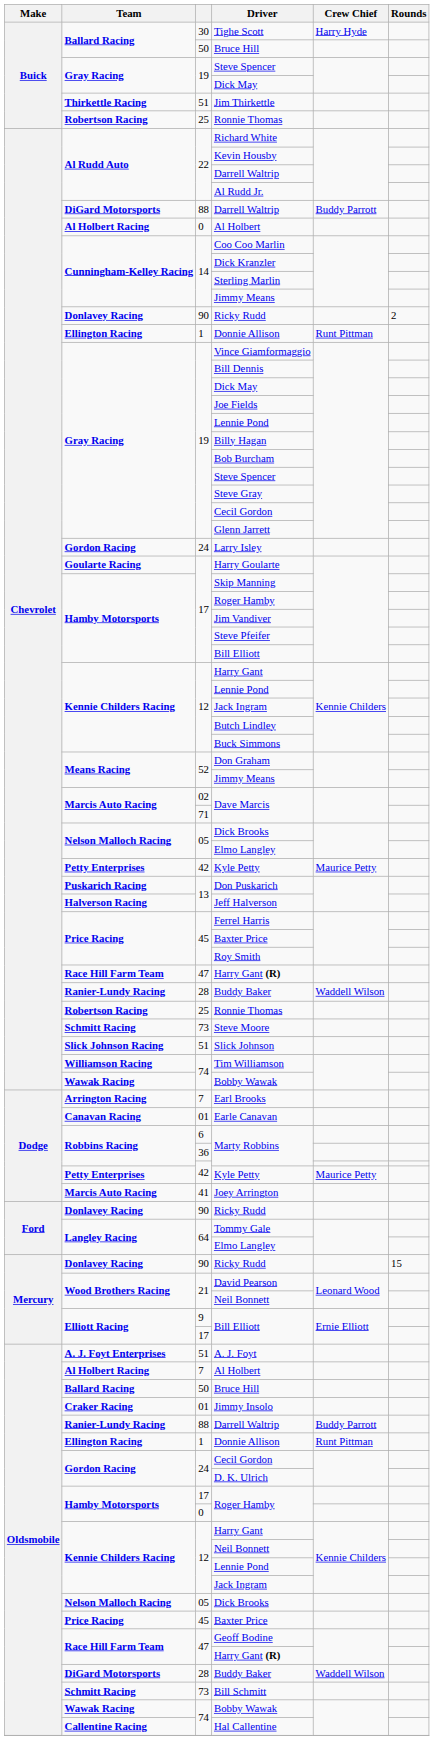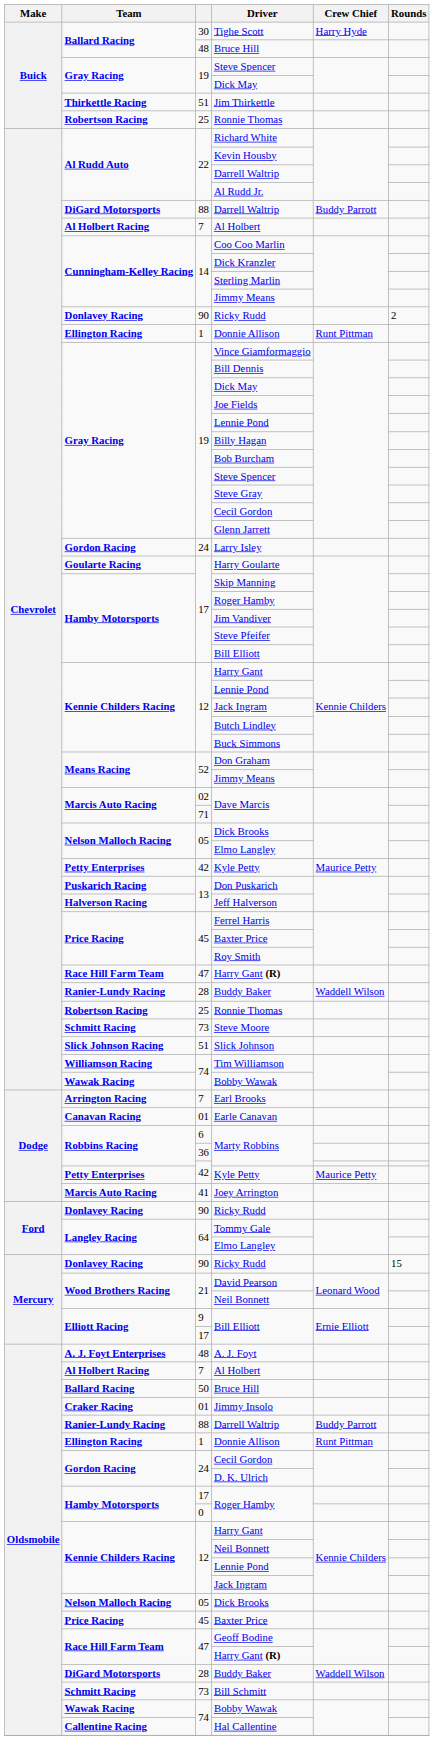 <table class="wikitable" style="font-size: 95%;">
 <tr>
 <th>Make</th>
 <th>Team</th>
 <th></th>
 <th>Driver</th>
 <th>Crew Chief</th>
 <th>Rounds</th>
 </tr>
 <tr>
 <th rowspan=6><a href='#'>Buick</a></th>
 <td rowspan=2><strong><a href='#'>Ballard Racing</a></strong></td>
 <td>30</td>
 <td><a href='#'>Tighe Scott</a></td>
 <td><a href='#'>Harry Hyde</a></td>
 <td></td>
 </tr>
 <tr>
-<td>50</td>
+<td>48</td>
 <td><a href='#'>Bruce Hill</a></td>
 <td></td>
 <td></td>
 </tr>
 <tr>
 <td rowspan=2><strong><a href='#'>Gray Racing</a></strong></td>
 <td rowspan=2>19</td>
 <td><a href='#'>Steve Spencer</a></td>
 <td rowspan=2></td>
 <td></td>
 </tr>
 <tr>
 <td><a href='#'>Dick May</a></td>
 <td></td>
 </tr>
 <tr>
 <td><strong><a href='#'>Thirkettle Racing</a></strong></td>
 <td>51</td>
 <td><a href='#'>Jim Thirkettle</a></td>
 <td></td>
 <td></td>
 </tr>
 <tr>
 <td><strong><a href='#'>Robertson Racing</a></strong></td>
 <td>25</td>
 <td><a href='#'>Ronnie Thomas</a></td>
 <td></td>
 <td></td>
 </tr>
 <tr>
 <th rowspan=54><a href='#'>Chevrolet</a></th>
 <td rowspan=4><strong><a href='#'>Al Rudd Auto</a></strong></td>
 <td rowspan=4>22</td>
 <td><a href='#'>Richard White</a></td>
 <td rowspan=4></td>
 <td></td>
 </tr>
 <tr>
 <td><a href='#'>Kevin Housby</a></td>
 <td></td>
 </tr>
 <tr>
 <td><a href='#'>Darrell Waltrip</a></td>
 <td></td>
 </tr>
 <tr>
 <td><a href='#'>Al Rudd Jr.</a></td>
 <td></td>
 </tr>
 <tr>
 <td><strong><a href='#'>DiGard Motorsports</a></strong></td>
 <td>88</td>
 <td><a href='#'>Darrell Waltrip</a></td>
 <td><a href='#'>Buddy Parrott</a></td>
 <td></td>
 </tr>
 <tr>
 <td><strong><a href='#'>Al Holbert Racing</a></strong></td>
-<td>0</td>
+<td>7</td>
 <td><a href='#'>Al Holbert</a></td>
 <td></td>
 <td></td>
 </tr>
 <tr>
 <td rowspan=4><strong><a href='#'>Cunningham-Kelley Racing</a></strong></td>
 <td rowspan=4>14</td>
 <td><a href='#'>Coo Coo Marlin</a></td>
 <td rowspan=4></td>
 <td></td>
 </tr>
 <tr>
 <td><a href='#'>Dick Kranzler</a></td>
 <td></td>
 </tr>
 <tr>
 <td><a href='#'>Sterling Marlin</a></td>
 <td></td>
 </tr>
 <tr>
 <td><a href='#'>Jimmy Means</a></td>
 <td></td>
 </tr>
 <tr>
 <td><strong><a href='#'>Donlavey Racing</a></strong></td>
 <td>90</td>
 <td><a href='#'>Ricky Rudd</a></td>
 <td></td>
 <td>2</td>
 </tr>
 <tr>
 <td><strong><a href='#'>Ellington Racing</a></strong></td>
 <td>1</td>
 <td><a href='#'>Donnie Allison</a></td>
 <td><a href='#'>Runt Pittman</a></td>
 <td></td>
 </tr>
 <tr>
 <td rowspan=11><strong><a href='#'>Gray Racing</a></strong></td>
 <td rowspan=11>19</td>
 <td><a href='#'>Vince Giamformaggio</a></td>
 <td rowspan=11></td>
 <td></td>
 </tr>
 <tr>
 <td><a href='#'>Bill Dennis</a></td>
 <td></td>
 </tr>
 <tr>
 <td><a href='#'>Dick May</a></td>
 <td></td>
 </tr>
 <tr>
 <td><a href='#'>Joe Fields</a></td>
 <td></td>
 </tr>
 <tr>
 <td><a href='#'>Lennie Pond</a></td>
 <td></td>
 </tr>
 <tr>
 <td><a href='#'>Billy Hagan</a></td>
 <td></td>
 </tr>
 <tr>
 <td><a href='#'>Bob Burcham</a></td>
 <td></td>
 </tr>
 <tr>
 <td><a href='#'>Steve Spencer</a></td>
 <td></td>
 </tr>
 <tr>
 <td><a href='#'>Steve Gray</a></td>
 <td></td>
 </tr>
 <tr>
 <td><a href='#'>Cecil Gordon</a></td>
 <td></td>
 </tr>
 <tr>
 <td><a href='#'>Glenn Jarrett</a></td>
 <td></td>
 </tr>
 <tr>
 <td><strong><a href='#'>Gordon Racing</a></strong></td>
 <td>24</td>
 <td><a href='#'>Larry Isley</a></td>
 <td></td>
 <td></td>
 </tr>
 <tr>
 <td><strong><a href='#'>Goularte Racing</a></strong></td>
 <td rowspan=6>17</td>
 <td><a href='#'>Harry Goularte</a></td>
 <td rowspan=6></td>
 <td></td>
 </tr>
 <tr>
 <td rowspan=5><strong><a href='#'>Hamby Motorsports</a></strong></td>
 <td><a href='#'>Skip Manning</a></td>
 <td></td>
 </tr>
 <tr>
 <td><a href='#'>Roger Hamby</a></td>
 <td></td>
 </tr>
 <tr>
 <td><a href='#'>Jim Vandiver</a></td>
 <td></td>
 </tr>
 <tr>
 <td><a href='#'>Steve Pfeifer</a></td>
 <td></td>
 </tr>
 <tr>
 <td><a href='#'>Bill Elliott</a></td>
 <td></td>
 </tr>
 <tr>
 <td rowspan=5><strong><a href='#'>Kennie Childers Racing</a></strong></td>
 <td rowspan=5>12</td>
 <td><a href='#'>Harry Gant</a></td>
 <td rowspan=5><a href='#'>Kennie Childers</a></td>
 <td></td>
 </tr>
 <tr>
 <td><a href='#'>Lennie Pond</a></td>
 <td></td>
 </tr>
 <tr>
 <td><a href='#'>Jack Ingram</a></td>
 <td></td>
 </tr>
 <tr>
 <td><a href='#'>Butch Lindley</a></td>
 <td></td>
 </tr>
 <tr>
 <td><a href='#'>Buck Simmons</a></td>
 <td></td>
 </tr>
 <tr>
 <td rowspan=2><strong><a href='#'>Means Racing</a></strong></td>
 <td rowspan=2>52</td>
 <td><a href='#'>Don Graham</a></td>
 <td rowspan=2></td>
 <td></td>
 </tr>
 <tr>
 <td><a href='#'>Jimmy Means</a></td>
 <td></td>
 </tr>
 <tr>
 <td rowspan=2><strong><a href='#'>Marcis Auto Racing</a></strong></td>
 <td>02</td>
 <td rowspan=2><a href='#'>Dave Marcis</a></td>
 <td rowspan=2></td>
 <td></td>
 </tr>
 <tr>
 <td>71</td>
 <td></td>
 </tr>
 <tr>
 <td rowspan=2><strong><a href='#'>Nelson Malloch Racing</a></strong></td>
 <td rowspan=2>05</td>
 <td><a href='#'>Dick Brooks</a></td>
 <td rowspan=2></td>
 <td></td>
 </tr>
 <tr>
 <td><a href='#'>Elmo Langley</a></td>
 <td></td>
 </tr>
 <tr>
 <td><strong><a href='#'>Petty Enterprises</a></strong></td>
 <td>42</td>
 <td><a href='#'>Kyle Petty</a></td>
 <td><a href='#'>Maurice Petty</a></td>
 <td></td>
 </tr>
 <tr>
 <td><strong><a href='#'>Puskarich Racing</a></strong></td>
 <td rowspan=2>13</td>
 <td><a href='#'>Don Puskarich</a></td>
 <td rowspan=2></td>
 <td></td>
 </tr>
 <tr>
 <td><strong><a href='#'>Halverson Racing</a></strong></td>
 <td><a href='#'>Jeff Halverson</a></td>
 <td></td>
 </tr>
 <tr>
 <td rowspan=3><strong><a href='#'>Price Racing</a></strong></td>
 <td rowspan=3>45</td>
 <td><a href='#'>Ferrel Harris</a></td>
 <td rowspan=3></td>
 <td></td>
 </tr>
 <tr>
 <td><a href='#'>Baxter Price</a></td>
 <td></td>
 </tr>
 <tr>
 <td><a href='#'>Roy Smith</a></td>
 <td></td>
 </tr>
 <tr>
 <td><strong><a href='#'>Race Hill Farm Team</a></strong></td>
 <td>47</td>
 <td><a href='#'>Harry Gant</a> <strong>(R)</strong></td>
 <td></td>
 <td></td>
 </tr>
 <tr>
 <td><strong><a href='#'>Ranier-Lundy Racing</a></strong></td>
 <td>28</td>
 <td><a href='#'>Buddy Baker</a></td>
 <td><a href='#'>Waddell Wilson</a></td>
 <td></td>
 </tr>
 <tr>
 <td><strong><a href='#'>Robertson Racing</a></strong></td>
 <td>25</td>
 <td><a href='#'>Ronnie Thomas</a></td>
 <td></td>
 <td></td>
 </tr>
 <tr>
 <td><strong><a href='#'>Schmitt Racing</a></strong></td>
 <td>73</td>
 <td><a href='#'>Steve Moore</a></td>
 <td></td>
 <td></td>
 </tr>
 <tr>
 <td><strong><a href='#'>Slick Johnson Racing</a></strong></td>
 <td>51</td>
 <td><a href='#'>Slick Johnson</a></td>
 <td></td>
 <td></td>
 </tr>
 <tr>
 <td><strong><a href='#'>Williamson Racing</a></strong></td>
 <td rowspan=2>74</td>
 <td><a href='#'>Tim Williamson</a></td>
 <td rowspan=2></td>
 <td></td>
 </tr>
 <tr>
 <td><strong><a href='#'>Wawak Racing</a></strong></td>
 <td><a href='#'>Bobby Wawak</a></td>
 <td></td>
 </tr>
 <tr>
 <th rowspan=7><a href='#'>Dodge</a></th>
 <td><strong><a href='#'>Arrington Racing</a></strong></td>
 <td>7</td>
 <td><a href='#'>Earl Brooks</a></td>
 <td></td>
 <td></td>
 </tr>
 <tr>
 <td><strong><a href='#'>Canavan Racing</a></strong></td>
 <td>01</td>
 <td><a href='#'>Earle Canavan</a></td>
 <td></td>
 <td></td>
 </tr>
 <tr>
 <td rowspan=3><strong><a href='#'>Robbins Racing</a></strong></td>
 <td>6</td>
 <td rowspan=3><a href='#'>Marty Robbins</a></td>
 <td></td>
 <td></td>
 </tr>
 <tr>
 <td>36</td>
 <td></td>
 <td></td>
 </tr>
 <tr>
 <td rowspan=2>42</td>
 <td></td>
 <td></td>
 </tr>
 <tr>
 <td><strong><a href='#'>Petty Enterprises</a></strong></td>
 <td><a href='#'>Kyle Petty</a></td>
 <td><a href='#'>Maurice Petty</a></td>
 <td></td>
 </tr>
 <tr>
 <td><strong><a href='#'>Marcis Auto Racing</a></strong></td>
 <td>41</td>
 <td><a href='#'>Joey Arrington</a></td>
 <td></td>
 <td></td>
 </tr>
 <tr>
 <th rowspan=3><a href='#'>Ford</a></th>
 <td><strong><a href='#'>Donlavey Racing</a></strong></td>
 <td>90</td>
 <td><a href='#'>Ricky Rudd</a></td>
 <td></td>
 <td></td>
 </tr>
 <tr>
 <td rowspan=2><strong><a href='#'>Langley Racing</a></strong></td>
 <td rowspan=2>64</td>
 <td><a href='#'>Tommy Gale</a></td>
 <td rowspan=2></td>
 <td></td>
 </tr>
 <tr>
 <td><a href='#'>Elmo Langley</a></td>
 <td></td>
 </tr>
 <tr>
 <th rowspan=5><a href='#'>Mercury</a></th>
 <td><strong><a href='#'>Donlavey Racing</a></strong></td>
 <td>90</td>
 <td><a href='#'>Ricky Rudd</a></td>
 <td></td>
 <td>15</td>
 </tr>
 <tr>
 <td rowspan=2><strong><a href='#'>Wood Brothers Racing</a></strong></td>
 <td rowspan=2>21</td>
 <td><a href='#'>David Pearson</a></td>
 <td rowspan=2><a href='#'>Leonard Wood</a></td>
 <td></td>
 </tr>
 <tr>
 <td><a href='#'>Neil Bonnett</a></td>
 <td></td>
 </tr>
 <tr>
 <td rowspan=2><strong><a href='#'>Elliott Racing</a></strong></td>
 <td>9</td>
 <td rowspan=2><a href='#'>Bill Elliott</a></td>
 <td rowspan=2><a href='#'>Ernie Elliott</a></td>
 <td></td>
 </tr>
 <tr>
 <td>17</td>
 <td></td>
 </tr>
 <tr>
 <th rowspan=22><a href='#'>Oldsmobile</a></th>
 <td><strong><a href='#'>A. J. Foyt Enterprises</a></strong></td>
-<td>51</td>
+<td>48</td>
 <td><a href='#'>A. J. Foyt</a></td>
 <td></td>
 <td></td>
 </tr>
 <tr>
 <td><strong><a href='#'>Al Holbert Racing</a></strong></td>
 <td>7</td>
 <td><a href='#'>Al Holbert</a></td>
 <td></td>
 <td></td>
 </tr>
 <tr>
 <td><strong><a href='#'>Ballard Racing</a></strong></td>
 <td>50</td>
 <td><a href='#'>Bruce Hill</a></td>
 <td></td>
 <td></td>
 </tr>
 <tr>
 <td><strong><a href='#'>Craker Racing</a></strong></td>
 <td>01</td>
 <td><a href='#'>Jimmy Insolo</a></td>
 <td></td>
 <td></td>
 </tr>
 <tr>
 <td><strong><a href='#'>Ranier-Lundy Racing</a></strong></td>
 <td>88</td>
 <td><a href='#'>Darrell Waltrip</a></td>
 <td><a href='#'>Buddy Parrott</a></td>
 <td></td>
 </tr>
 <tr>
 <td><strong><a href='#'>Ellington Racing</a></strong></td>
 <td>1</td>
 <td><a href='#'>Donnie Allison</a></td>
 <td><a href='#'>Runt Pittman</a></td>
 <td></td>
 </tr>
 <tr>
 <td rowspan=2><strong><a href='#'>Gordon Racing</a></strong></td>
 <td rowspan=2>24</td>
 <td><a href='#'>Cecil Gordon</a></td>
 <td rowspan=2></td>
 <td></td>
 </tr>
 <tr>
 <td><a href='#'>D. K. Ulrich</a></td>
 <td></td>
 </tr>
 <tr>
 <td rowspan=2><strong><a href='#'>Hamby Motorsports</a></strong></td>
 <td>17</td>
 <td rowspan=2><a href='#'>Roger Hamby</a></td>
 <td></td>
 <td></td>
 </tr>
 <tr>
 <td>0</td>
 <td></td>
 <td></td>
 </tr>
 <tr>
 <td rowspan=4><strong><a href='#'>Kennie Childers Racing</a></strong></td>
 <td rowspan=4>12</td>
 <td><a href='#'>Harry Gant</a></td>
 <td rowspan=4><a href='#'>Kennie Childers</a></td>
 <td></td>
 </tr>
 <tr>
 <td><a href='#'>Neil Bonnett</a></td>
 <td></td>
 </tr>
 <tr>
 <td><a href='#'>Lennie Pond</a></td>
 <td></td>
 </tr>
 <tr>
 <td><a href='#'>Jack Ingram</a></td>
 <td></td>
 </tr>
 <tr>
 <td><strong><a href='#'>Nelson Malloch Racing</a></strong></td>
 <td>05</td>
 <td><a href='#'>Dick Brooks</a></td>
 <td></td>
 <td></td>
 </tr>
 <tr>
 <td><strong><a href='#'>Price Racing</a></strong></td>
 <td>45</td>
 <td><a href='#'>Baxter Price</a></td>
 <td></td>
 <td></td>
 </tr>
 <tr>
 <td rowspan=2><strong><a href='#'>Race Hill Farm Team</a></strong></td>
 <td rowspan=2>47</td>
 <td><a href='#'>Geoff Bodine</a></td>
 <td rowspan=2></td>
 <td></td>
 </tr>
 <tr>
 <td><a href='#'>Harry Gant</a> <strong>(R)</strong></td>
 <td></td>
 </tr>
 <tr>
 <td><strong><a href='#'>DiGard Motorsports</a></strong></td>
 <td>28</td>
 <td><a href='#'>Buddy Baker</a></td>
 <td><a href='#'>Waddell Wilson</a></td>
 <td></td>
 </tr>
 <tr>
 <td><strong><a href='#'>Schmitt Racing</a></strong></td>
 <td>73</td>
 <td><a href='#'>Bill Schmitt</a></td>
 <td></td>
 <td></td>
 </tr>
 <tr>
 <td><strong><a href='#'>Wawak Racing</a></strong></td>
 <td rowspan=2>74</td>
 <td><a href='#'>Bobby Wawak</a></td>
 <td rowspan=2></td>
 <td></td>
 </tr>
 <tr>
 <td><strong><a href='#'>Callentine Racing</a></strong></td>
 <td><a href='#'>Hal Callentine</a></td>
 <td></td>
 </tr>
 <tr>
 </tr>
 </table>
